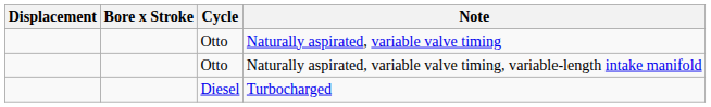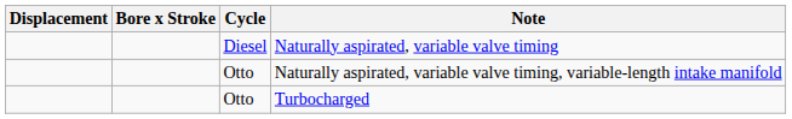 <table class=wikitable>
 <tr>
 <th>Displacement</th>
 <th>Bore x Stroke</th>
 <th>Cycle</th>
 <th>Note</th>
 </tr>
 <tr>
 <td></td>
 <td></td>
-<td>Otto</td>
+<td><a href='#'>Diesel</a></td>
 <td><a href='#'>Naturally aspirated</a>, <a href='#'>variable valve timing</a></td>
 </tr>
 <tr>
 <td></td>
 <td></td>
 <td>Otto</td>
 <td>Naturally aspirated, variable valve timing, variable-length <a href='#'>intake manifold</a></td>
 </tr>
 <tr>
 <td></td>
 <td></td>
-<td><a href='#'>Diesel</a></td>
+<td>Otto</td>
 <td><a href='#'>Turbocharged</a></td>
 </tr>
 </table>
